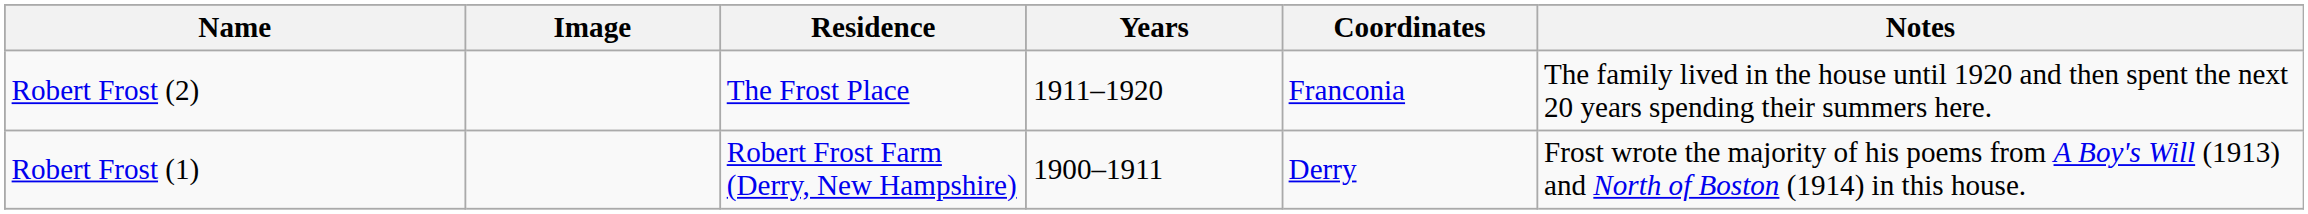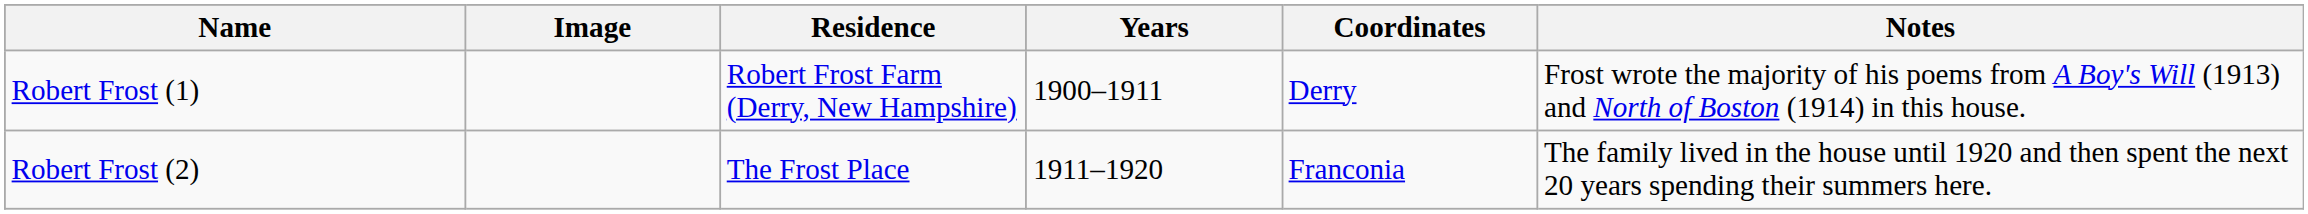 <table class="wikitable sortable" style="width: 100%">
 <tr>
 <th width="18%">Name</th>
 <th width="10%">Image</th>
 <th width="12%">Residence</th>
 <th width="10%">Years</th>
 <th width="10%">Coordinates</th>
 <th width="30%">Notes</th>
 </tr>
 <tr>
+<td><a href='#'>Robert Frost</a> (1)</td>
+<td></td>
+<td><a href='#'>Robert Frost Farm (Derry, New Hampshire)</a></td>
+<td>1900–1911</td>
+<td><a href='#'>Derry</a> <br> </td>
+<td>Frost wrote the majority of his poems from  <em><a href='#'>A Boy's Will</a></em> (1913) and <em><a href='#'>North of Boston</a></em> (1914) in this house.</td>
+</tr>
+<tr>
 <td><a href='#'>Robert Frost</a> (2)</td>
 <td></td>
 <td><a href='#'>The Frost Place</a></td>
 <td>1911–1920</td>
 <td><a href='#'>Franconia</a> <br></td>
 <td>The family lived in the house until 1920 and then spent the next 20 years spending their summers here.</td>
 </tr>
-<tr>
-<td><a href='#'>Robert Frost</a> (1)</td>
-<td></td>
-<td><a href='#'>Robert Frost Farm (Derry, New Hampshire)</a></td>
-<td>1900–1911</td>
-<td><a href='#'>Derry</a> <br> </td>
-<td>Frost wrote the majority of his poems from  <em><a href='#'>A Boy's Will</a></em> (1913) and <em><a href='#'>North of Boston</a></em> (1914) in this house.</td>
-</tr>
 </table>
